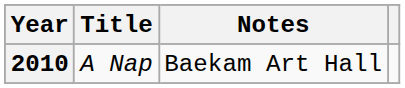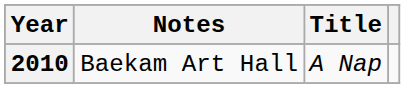 <table class="wikitable plainrowheaders">
 <tr>
 <th scope="col">Year</th>
+<th scope="col">Notes</th>
 <th scope="col">Title</th>
-<th scope="col">Notes</th>
 <th scope="col" class="unsortable"></th>
 </tr>
 <tr>
 <th scope="row">2010</th>
+<td>Baekam Art Hall</td>
 <td><em> A Nap</em></td>
-<td>Baekam Art Hall</td>
 <td style="text-align:center"></td>
 </tr>
 </table>
